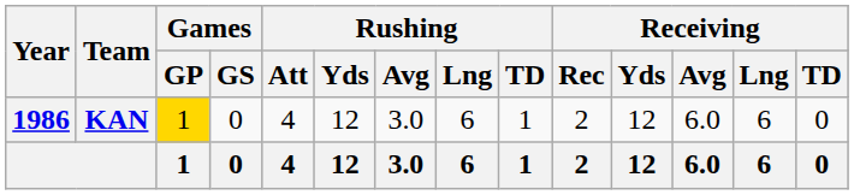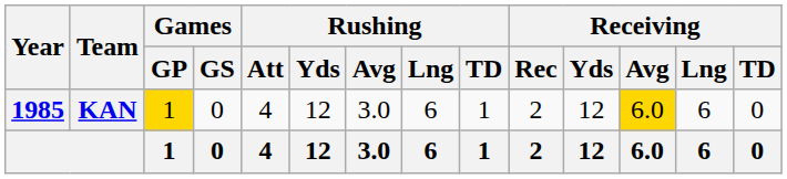 <table class="wikitable" style="text-align:center;">
 <tr>
 <th rowspan="2">Year</th>
 <th rowspan="2">Team</th>
 <th colspan="2">Games</th>
 <th colspan="5">Rushing</th>
 <th colspan="5">Receiving</th>
 </tr>
 <tr>
 <th>GP</th>
 <th>GS</th>
 <th>Att</th>
 <th>Yds</th>
 <th>Avg</th>
 <th>Lng</th>
 <th>TD</th>
 <th>Rec</th>
 <th>Yds</th>
 <th>Avg</th>
 <th>Lng</th>
 <th>TD</th>
 </tr>
 <tr>
-<th><a href='#'>1986</a></th>
+<th><a href='#'>1985</a></th>
 <th><a href='#'>KAN</a></th>
 <td style="background: gold;">1</td>
 <td>0</td>
 <td>4</td>
 <td>12</td>
 <td>3.0</td>
 <td>6</td>
 <td>1</td>
 <td>2</td>
 <td>12</td>
-<td>6.0</td>
+<td style="background: gold;">6.0</td>
 <td>6</td>
 <td>0</td>
 </tr>
 <tr>
 <th colspan="2"></th>
 <th>1</th>
 <th>0</th>
 <th>4</th>
 <th>12</th>
 <th>3.0</th>
 <th>6</th>
 <th>1</th>
 <th>2</th>
 <th>12</th>
 <th>6.0</th>
 <th>6</th>
 <th>0</th>
 </tr>
 </table>
